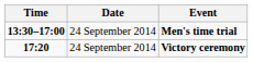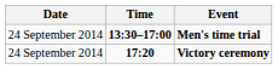 <table class="wikitable">
 <tr>
+<th>Date</th>
 <th>Time</th>
-<th>Date</th>
 <th>Event</th>
 </tr>
 <tr>
+<td>24 September 2014</td>
 <td><strong>13:30–17:00</strong></td>
-<td>24 September 2014</td>
 <td><strong>Men's time trial</strong></td>
 </tr>
 <tr>
+<td>24 September 2014</td>
 <td align=center><strong>17:20</strong></td>
-<td>24 September 2014</td>
 <td><strong>Victory ceremony</strong></td>
 </tr>
 </table>
